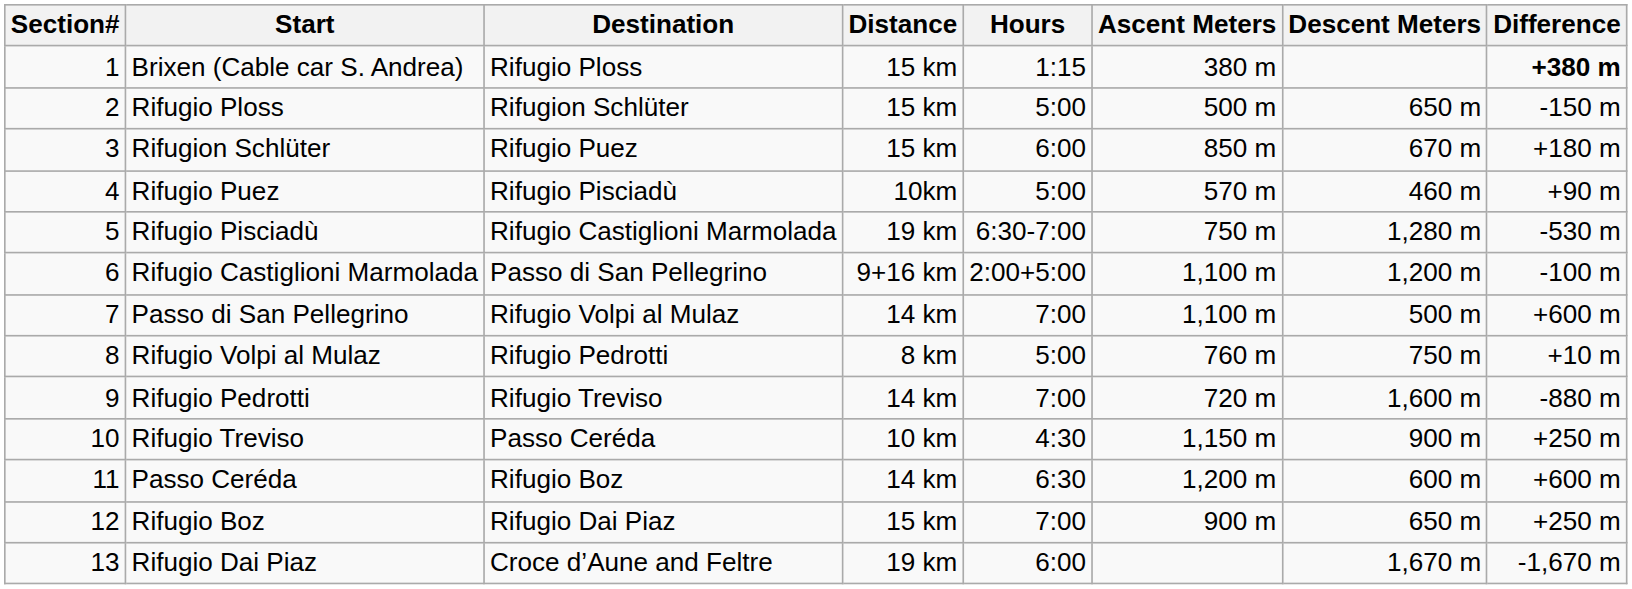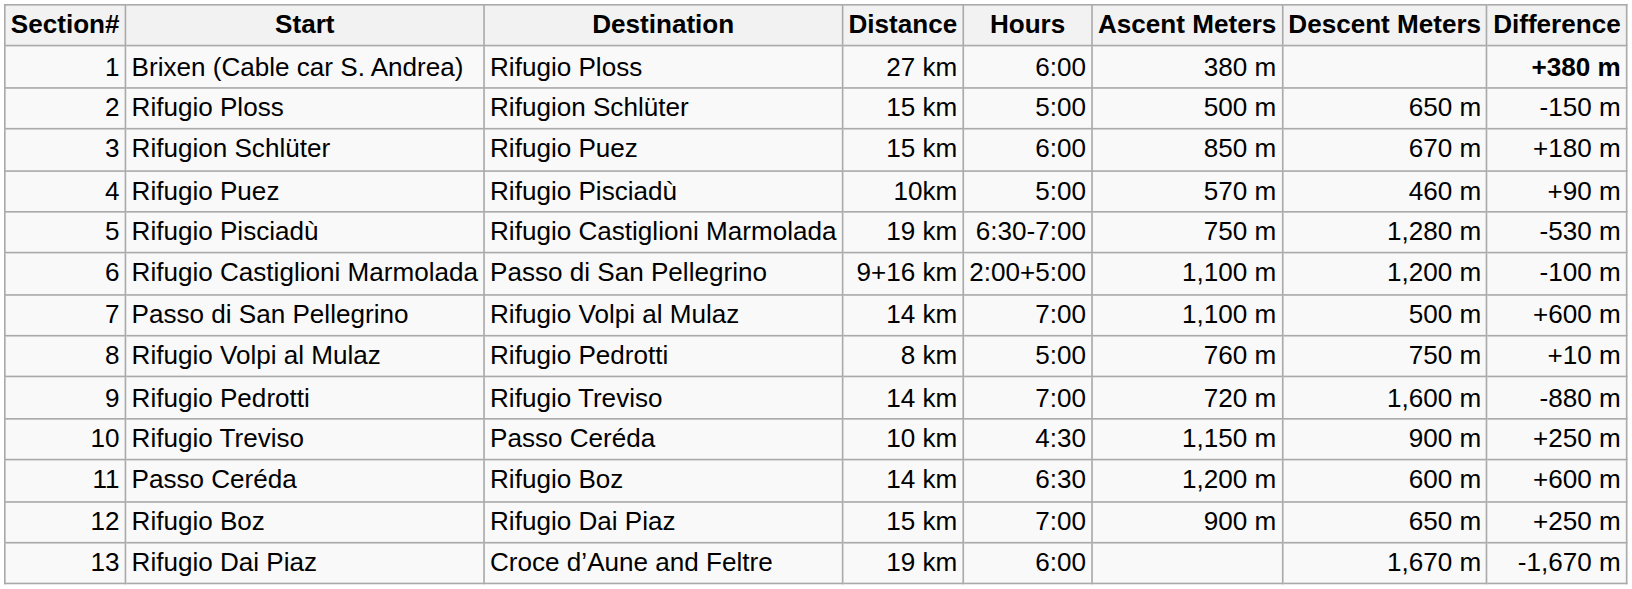 <table class="wikitable" style="text-align:right">
 <tr>
 <th>Section#</th>
 <th>Start</th>
 <th>Destination</th>
 <th>Distance</th>
 <th>Hours</th>
 <th>Ascent Meters</th>
 <th>Descent Meters</th>
 <th>Difference</th>
 </tr>
 <tr>
 <td>1</td>
 <td style="text-align:left">Brixen (Cable car S. Andrea)</td>
 <td style="text-align:left">Rifugio Ploss</td>
-<td>15 km</td>
-<td>1:15</td>
+<td>27 km</td>
+<td>6:00</td>
 <td>380 m</td>
 <td></td>
 <td><strong>+380 m</strong></td>
 </tr>
 <tr>
 <td>2</td>
 <td style="text-align:left">Rifugio Ploss</td>
 <td style="text-align:left">Rifugion Schlüter</td>
 <td>15 km</td>
 <td>5:00</td>
 <td>500 m</td>
 <td>650 m</td>
 <td>-150 m</td>
 </tr>
 <tr>
 <td>3</td>
 <td style="text-align:left">Rifugion Schlüter</td>
 <td style="text-align:left">Rifugio Puez</td>
 <td>15 km</td>
 <td>6:00</td>
 <td>850 m</td>
 <td>670 m</td>
 <td>+180 m</td>
 </tr>
 <tr>
 <td>4</td>
 <td style="text-align:left">Rifugio Puez</td>
 <td style="text-align:left">Rifugio Pisciadù</td>
 <td>10km</td>
 <td>5:00</td>
 <td>570 m</td>
 <td>460 m</td>
 <td>+90 m</td>
 </tr>
 <tr>
 <td>5</td>
 <td style="text-align:left">Rifugio Pisciadù</td>
 <td style="text-align:left">Rifugio Castiglioni Marmolada</td>
 <td>19 km</td>
 <td>6:30-7:00</td>
 <td>750 m</td>
 <td>1,280 m</td>
 <td>-530 m</td>
 </tr>
 <tr>
 <td>6</td>
 <td style="text-align:left">Rifugio Castiglioni Marmolada</td>
 <td style="text-align:left">Passo di San Pellegrino</td>
 <td>9+16 km</td>
 <td>2:00+5:00</td>
 <td>1,100 m</td>
 <td>1,200 m</td>
 <td>-100 m</td>
 </tr>
 <tr>
 <td>7</td>
 <td style="text-align:left">Passo di San Pellegrino</td>
 <td style="text-align:left">Rifugio Volpi al Mulaz</td>
 <td>14 km</td>
 <td>7:00</td>
 <td>1,100 m</td>
 <td>500 m</td>
 <td>+600 m</td>
 </tr>
 <tr>
 <td>8</td>
 <td style="text-align:left">Rifugio Volpi al Mulaz</td>
 <td style="text-align:left">Rifugio Pedrotti</td>
 <td>8 km</td>
 <td>5:00</td>
 <td>760 m</td>
 <td>750 m</td>
 <td>+10 m</td>
 </tr>
 <tr>
 <td>9</td>
 <td style="text-align:left">Rifugio Pedrotti</td>
 <td style="text-align:left">Rifugio Treviso</td>
 <td>14 km</td>
 <td>7:00</td>
 <td>720 m</td>
 <td>1,600 m</td>
 <td>-880 m</td>
 </tr>
 <tr>
 <td>10</td>
 <td style="text-align:left">Rifugio Treviso</td>
 <td style="text-align:left">Passo Ceréda</td>
 <td>10 km</td>
 <td>4:30</td>
 <td>1,150 m</td>
 <td>900 m</td>
 <td>+250 m</td>
 </tr>
 <tr>
 <td>11</td>
 <td style="text-align:left">Passo Ceréda</td>
 <td style="text-align:left">Rifugio Boz</td>
 <td>14 km</td>
 <td>6:30</td>
 <td>1,200 m</td>
 <td>600 m</td>
 <td>+600 m</td>
 </tr>
 <tr>
 <td>12</td>
 <td style="text-align:left">Rifugio Boz</td>
 <td style="text-align:left">Rifugio Dai Piaz</td>
 <td>15 km</td>
 <td>7:00</td>
 <td>900 m</td>
 <td>650 m</td>
 <td>+250 m</td>
 </tr>
 <tr>
 <td>13</td>
 <td style="text-align:left">Rifugio Dai Piaz</td>
 <td style="text-align:left">Croce d’Aune and Feltre</td>
 <td>19 km</td>
 <td>6:00</td>
 <td></td>
 <td>1,670 m</td>
 <td>-1,670 m</td>
 </tr>
 </table>
